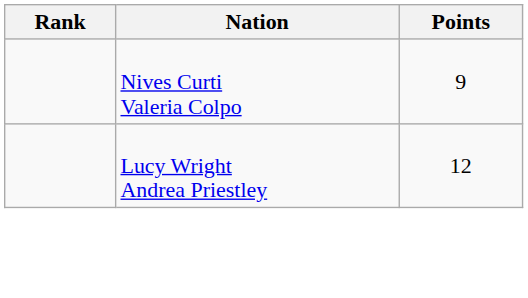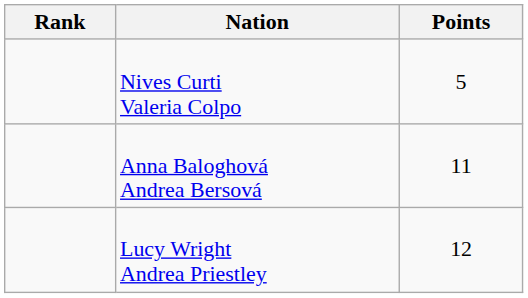 <table class="wikitable" width=30% style="font-size:100%; text-align:center;">
 <tr>
 <th scope=col>Rank</th>
 <th scope=col>Nation</th>
 <th scope=col>Points</th>
 </tr>
 <tr>
 <td></td>
 <td align=left><br><a href='#'>Nives Curti</a><br><a href='#'>Valeria Colpo</a></td>
-<td>9</td>
+<td>5</td>
+</tr>
+<tr>
+<td></td>
+<td align=left><br><a href='#'>Anna Baloghová</a><br><a href='#'>Andrea Bersová</a></td>
+<td>11</td>
 </tr>
 <tr>
 <td></td>
 <td align=left><br><a href='#'>Lucy Wright</a><br><a href='#'>Andrea Priestley</a></td>
 <td>12</td>
 </tr>
 </table>
